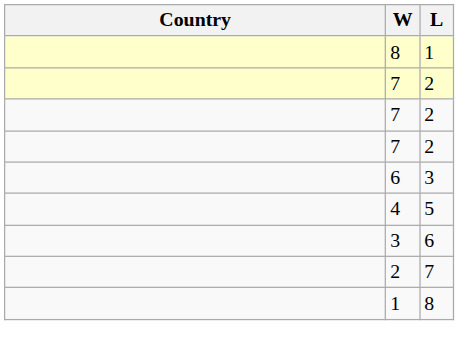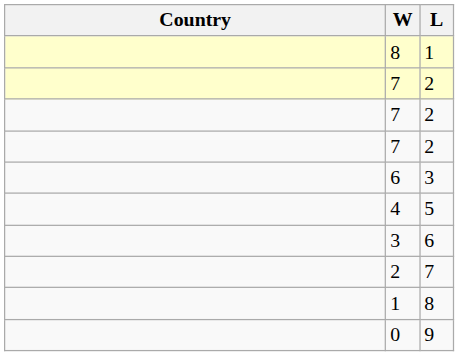 <table class="wikitable">
 <tr>
 <th bgcolor="#efefef" width="300">Country</th>
 <th bgcolor="#efefef" width="20">W</th>
 <th bgcolor="#efefef" width="20">L</th>
 </tr>
 <tr bgcolor="#ffffcc">
 <td></td>
 <td>8</td>
 <td>1</td>
 </tr>
 <tr bgcolor="#ffffcc">
 <td></td>
 <td>7</td>
 <td>2</td>
 </tr>
 <tr>
 <td></td>
 <td>7</td>
 <td>2</td>
 </tr>
 <tr>
 <td></td>
 <td>7</td>
 <td>2</td>
 </tr>
 <tr>
 <td></td>
 <td>6</td>
 <td>3</td>
 </tr>
 <tr>
 <td></td>
 <td>4</td>
 <td>5</td>
 </tr>
 <tr>
 <td></td>
 <td>3</td>
 <td>6</td>
 </tr>
 <tr>
 <td></td>
 <td>2</td>
 <td>7</td>
 </tr>
 <tr>
 <td></td>
 <td>1</td>
 <td>8</td>
 </tr>
+<tr>
+<td></td>
+<td>0</td>
+<td>9</td>
+</tr>
 </table>
